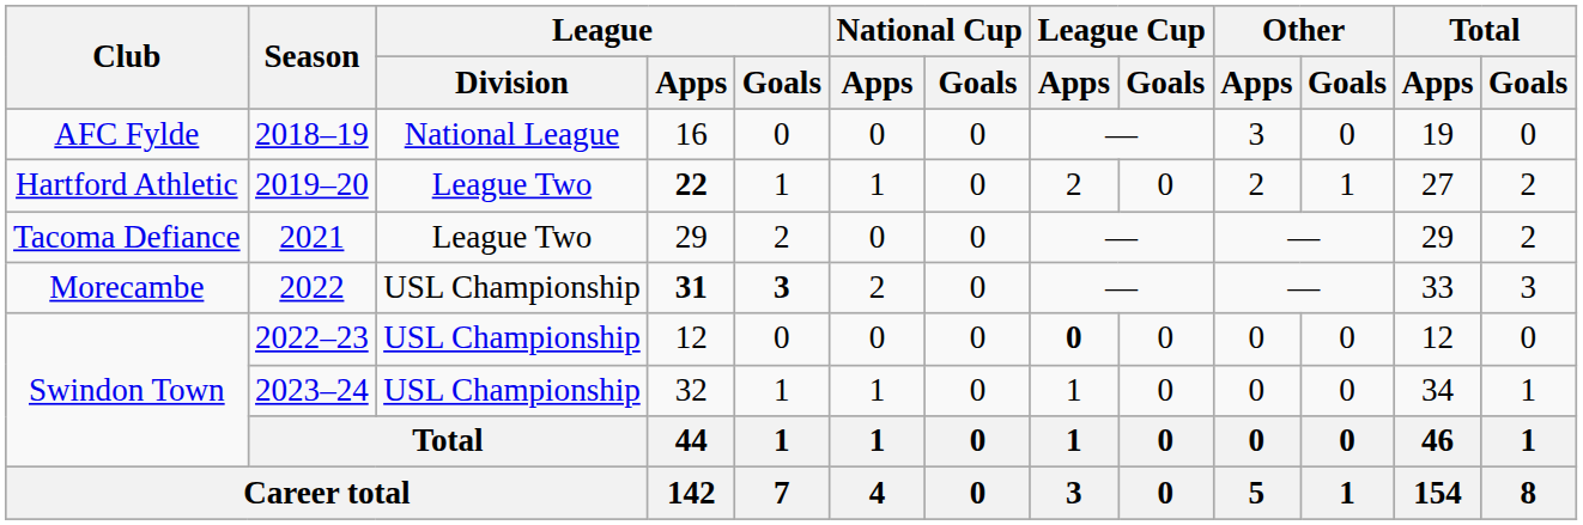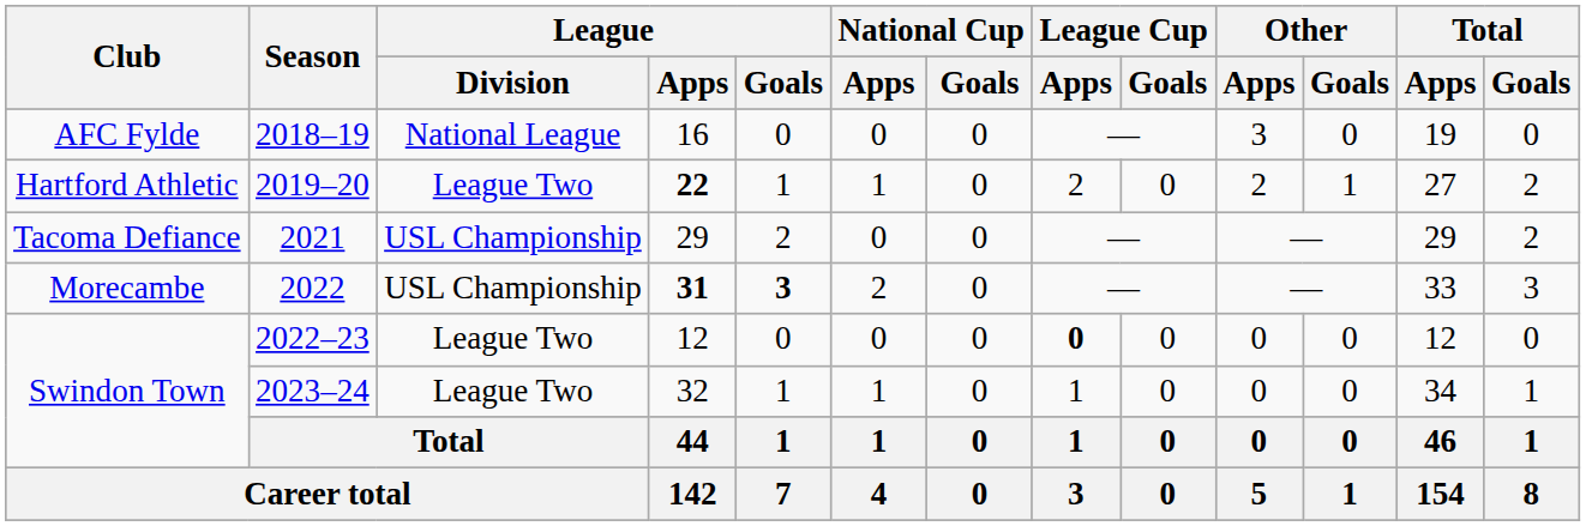 <table class="wikitable" style="text-align: center;">
 <tr>
 <th rowspan="2">Club</th>
 <th rowspan="2">Season</th>
 <th colspan="3">League</th>
 <th colspan="2">National Cup</th>
 <th colspan="2">League Cup</th>
 <th colspan="2">Other</th>
 <th colspan="2">Total</th>
 </tr>
 <tr>
 <th>Division</th>
 <th>Apps</th>
 <th>Goals</th>
 <th>Apps</th>
 <th>Goals</th>
 <th>Apps</th>
 <th>Goals</th>
 <th>Apps</th>
 <th>Goals</th>
 <th>Apps</th>
 <th>Goals</th>
 </tr>
 <tr>
 <td><a href='#'>AFC Fylde</a></td>
 <td><a href='#'>2018–19</a></td>
 <td><a href='#'>National League</a></td>
 <td>16</td>
 <td>0</td>
 <td>0</td>
 <td>0</td>
 <td colspan="2">—</td>
 <td>3</td>
 <td>0</td>
 <td>19</td>
 <td>0</td>
 </tr>
 <tr>
 <td><a href='#'>Hartford Athletic</a></td>
 <td><a href='#'>2019–20</a></td>
 <td><a href='#'>League Two</a></td>
 <td><strong>22</strong></td>
 <td>1</td>
 <td>1</td>
 <td>0</td>
 <td>2</td>
 <td>0</td>
 <td>2</td>
 <td>1</td>
 <td>27</td>
 <td>2</td>
 </tr>
 <tr>
 <td><a href='#'>Tacoma Defiance</a></td>
 <td><a href='#'>2021</a></td>
-<td>League Two</td>
+<td><a href='#'>USL Championship</a></td>
 <td>29</td>
 <td>2</td>
 <td>0</td>
 <td>0</td>
 <td colspan="2">—</td>
 <td colspan="2">—</td>
 <td>29</td>
 <td>2</td>
 </tr>
 <tr>
 <td><a href='#'>Morecambe</a></td>
 <td><a href='#'>2022</a></td>
 <td>USL Championship</td>
 <td><strong>31</strong></td>
 <td><strong>3</strong></td>
 <td>2</td>
 <td>0</td>
 <td colspan="2">—</td>
 <td colspan="2">—</td>
 <td>33</td>
 <td>3</td>
 </tr>
 <tr>
 <td rowspan="3"><a href='#'>Swindon Town</a></td>
 <td><a href='#'>2022–23</a></td>
-<td><a href='#'>USL Championship</a></td>
+<td>League Two</td>
 <td>12</td>
 <td>0</td>
 <td>0</td>
 <td>0</td>
 <td><strong>0</strong></td>
 <td>0</td>
 <td>0</td>
 <td>0</td>
 <td>12</td>
 <td>0</td>
 </tr>
 <tr>
 <td><a href='#'>2023–24</a></td>
-<td><a href='#'>USL Championship</a></td>
+<td>League Two</td>
 <td>32</td>
 <td>1</td>
 <td>1</td>
 <td>0</td>
 <td>1</td>
 <td>0</td>
 <td>0</td>
 <td>0</td>
 <td>34</td>
 <td>1</td>
 </tr>
 <tr>
 <th colspan="2">Total</th>
 <th>44</th>
 <th>1</th>
 <th>1</th>
 <th>0</th>
 <th>1</th>
 <th>0</th>
 <th>0</th>
 <th>0</th>
 <th>46</th>
 <th>1</th>
 </tr>
 <tr>
 <th colspan="3">Career total</th>
 <th>142</th>
 <th>7</th>
 <th>4</th>
 <th>0</th>
 <th>3</th>
 <th>0</th>
 <th>5</th>
 <th>1</th>
 <th>154</th>
 <th>8</th>
 </tr>
 </table>
